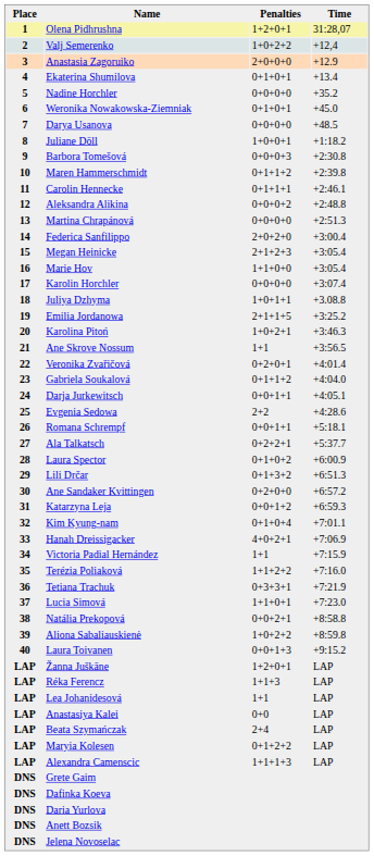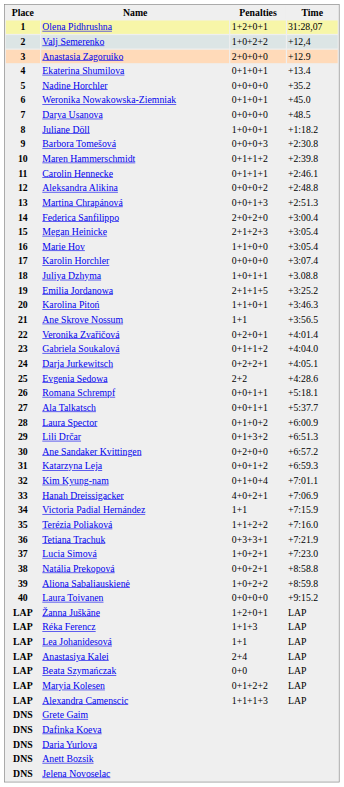 <table style="border-style:solid; border-width:1px; border-color:#808080; background-color:#EFEFEF;" cellspacing="2" cellpadding="2" width="550">
 <tr bgcolor="#EFEFEF">
 <th>Place</th>
 <th>Name</th>
 <th>Penalties</th>
 <th>Time</th>
 </tr>
 <tr bgcolor="#F7F6A8">
 <th>1</th>
 <td> <a href='#'>Olena Pidhrushna</a></td>
 <td>1+2+0+1</td>
 <td>31:28,07</td>
 </tr>
 <tr valign="top" bgcolor="#DCE5E5">
 <th>2</th>
 <td> <a href='#'>Valj Semerenko</a></td>
 <td>1+0+2+2</td>
 <td>+12,4</td>
 </tr>
 <tr valign="top" bgcolor="#FFDAB9">
 <th>3</th>
 <td> <a href='#'>Anastasia Zagoruiko</a></td>
 <td>2+0+0+0</td>
 <td>+12.9</td>
 </tr>
 <tr>
 <th>4</th>
 <td> <a href='#'>Ekaterina Shumilova</a></td>
 <td>0+1+0+1</td>
 <td>+13.4</td>
 </tr>
 <tr>
 <th>5</th>
 <td> <a href='#'>Nadine Horchler</a></td>
 <td>0+0+0+0</td>
 <td>+35.2</td>
 </tr>
 <tr>
 <th>6</th>
 <td> <a href='#'>Weronika Nowakowska-Ziemniak</a></td>
 <td>0+1+0+1</td>
 <td>+45.0</td>
 </tr>
 <tr>
 <th>7</th>
 <td> <a href='#'>Darya Usanova</a></td>
 <td>0+0+0+0</td>
 <td>+48.5</td>
 </tr>
 <tr>
 <th>8</th>
 <td> <a href='#'>Juliane Döll</a></td>
 <td>1+0+0+1</td>
 <td>+1:18.2</td>
 </tr>
 <tr>
 <th>9</th>
 <td> <a href='#'>Barbora Tomešová</a></td>
 <td>0+0+0+3</td>
 <td>+2:30.8</td>
 </tr>
 <tr>
 <th>10</th>
 <td> <a href='#'>Maren Hammerschmidt</a></td>
 <td>0+1+1+2</td>
 <td>+2:39.8</td>
 </tr>
 <tr>
 <th>11</th>
 <td> <a href='#'>Carolin Hennecke</a></td>
 <td>0+1+1+1</td>
 <td>+2:46.1</td>
 </tr>
 <tr>
 <th>12</th>
 <td> <a href='#'>Aleksandra Alikina</a></td>
 <td>0+0+0+2</td>
 <td>+2:48.8</td>
 </tr>
 <tr>
 <th>13</th>
 <td> <a href='#'>Martina Chrapánová</a></td>
-<td>0+0+0+0</td>
+<td>0+0+1+3</td>
 <td>+2:51.3</td>
 </tr>
 <tr>
 <th>14</th>
 <td> <a href='#'>Federica Sanfilippo</a></td>
 <td>2+0+2+0</td>
 <td>+3:00.4</td>
 </tr>
 <tr>
 <th>15</th>
 <td> <a href='#'>Megan Heinicke</a></td>
 <td>2+1+2+3</td>
 <td>+3:05.4</td>
 </tr>
 <tr>
 <th>16</th>
 <td> <a href='#'>Marie Hov</a></td>
 <td>1+1+0+0</td>
 <td>+3:05.4</td>
 </tr>
 <tr>
 <th>17</th>
 <td> <a href='#'>Karolin Horchler</a></td>
 <td>0+0+0+0</td>
 <td>+3:07.4</td>
 </tr>
 <tr>
 <th>18</th>
 <td> <a href='#'>Juliya Dzhyma</a></td>
 <td>1+0+1+1</td>
 <td>+3.08.8</td>
 </tr>
 <tr>
 <th>19</th>
 <td> <a href='#'>Emilia Jordanowa</a></td>
 <td>2+1+1+5</td>
 <td>+3:25.2</td>
 </tr>
 <tr>
 <th>20</th>
 <td> <a href='#'>Karolina Pitoń</a></td>
-<td>1+0+2+1</td>
+<td>1+1+0+1</td>
 <td>+3:46.3</td>
 </tr>
 <tr>
 <th>21</th>
 <td> <a href='#'>Ane Skrove Nossum</a></td>
 <td>1+1</td>
 <td>+3:56.5</td>
 </tr>
 <tr>
 <th>22</th>
 <td> <a href='#'>Veronika Zvařičová</a></td>
 <td>0+2+0+1</td>
 <td>+4:01.4</td>
 </tr>
 <tr>
 <th>23</th>
 <td> <a href='#'>Gabriela Soukalová</a></td>
 <td>0+1+1+2</td>
 <td>+4:04.0</td>
 </tr>
 <tr>
 <th>24</th>
 <td> <a href='#'>Darja Jurkewitsch</a></td>
-<td>0+0+1+1</td>
+<td>0+2+2+1</td>
 <td>+4:05.1</td>
 </tr>
 <tr>
 <th>25</th>
 <td> <a href='#'>Evgenia Sedowa</a></td>
 <td>2+2</td>
 <td>+4:28.6</td>
 </tr>
 <tr>
 <th>26</th>
 <td> <a href='#'>Romana Schrempf</a></td>
 <td>0+0+1+1</td>
 <td>+5:18.1</td>
 </tr>
 <tr>
 <th>27</th>
 <td> <a href='#'>Ala Talkatsch</a></td>
-<td>0+2+2+1</td>
+<td>0+0+1+1</td>
 <td>+5:37.7</td>
 </tr>
 <tr>
 <th>28</th>
 <td> <a href='#'>Laura Spector</a></td>
 <td>0+1+0+2</td>
 <td>+6:00.9</td>
 </tr>
 <tr>
 <th>29</th>
 <td> <a href='#'>Lili Drčar</a></td>
 <td>0+1+3+2</td>
 <td>+6:51.3</td>
 </tr>
 <tr>
 <th>30</th>
 <td> <a href='#'>Ane Sandaker Kvittingen</a></td>
 <td>0+2+0+0</td>
 <td>+6:57.2</td>
 </tr>
 <tr>
 <th>31</th>
 <td> <a href='#'>Katarzyna Leja</a></td>
 <td>0+0+1+2</td>
 <td>+6:59.3</td>
 </tr>
 <tr>
 <th>32</th>
 <td> <a href='#'>Kim Kyung-nam</a></td>
 <td>0+1+0+4</td>
 <td>+7:01.1</td>
 </tr>
 <tr>
 <th>33</th>
 <td> <a href='#'>Hanah Dreissigacker</a></td>
 <td>4+0+2+1</td>
 <td>+7:06.9</td>
 </tr>
 <tr>
 <th>34</th>
 <td> <a href='#'>Victoria Padial Hernández</a></td>
 <td>1+1</td>
 <td>+7:15.9</td>
 </tr>
 <tr>
 <th>35</th>
 <td> <a href='#'>Terézia Poliaková</a></td>
 <td>1+1+2+2</td>
 <td>+7:16.0</td>
 </tr>
 <tr>
 <th>36</th>
 <td> <a href='#'>Tetiana Trachuk</a></td>
 <td>0+3+3+1</td>
 <td>+7:21.9</td>
 </tr>
 <tr>
 <th>37</th>
 <td> <a href='#'>Lucia Simová</a></td>
-<td>1+1+0+1</td>
+<td>1+0+2+1</td>
 <td>+7:23.0</td>
 </tr>
 <tr>
 <th>38</th>
 <td> <a href='#'>Natália Prekopová</a></td>
 <td>0+0+2+1</td>
 <td>+8:58.8</td>
 </tr>
 <tr>
 <th>39</th>
 <td> <a href='#'>Aliona Sabaliauskienė</a></td>
 <td>1+0+2+2</td>
 <td>+8:59.8</td>
 </tr>
 <tr>
 <th>40</th>
 <td> <a href='#'>Laura Toivanen</a></td>
-<td>0+0+1+3</td>
+<td>0+0+0+0</td>
 <td>+9:15.2</td>
 </tr>
 <tr>
 <th>LAP</th>
 <td> <a href='#'>Žanna Juškāne</a></td>
 <td>1+2+0+1</td>
 <td>LAP</td>
 </tr>
 <tr>
 <th>LAP</th>
 <td> <a href='#'>Réka Ferencz</a></td>
 <td>1+1+3</td>
 <td>LAP</td>
 </tr>
 <tr>
 <th>LAP</th>
 <td> <a href='#'>Lea Johanidesová</a></td>
 <td>1+1</td>
 <td>LAP</td>
 </tr>
 <tr>
 <th>LAP</th>
 <td> <a href='#'>Anastasiya Kalei</a></td>
-<td>0+0</td>
+<td>2+4</td>
 <td>LAP</td>
 </tr>
 <tr>
 <th>LAP</th>
 <td> <a href='#'>Beata Szymańczak</a></td>
-<td>2+4</td>
+<td>0+0</td>
 <td>LAP</td>
 </tr>
 <tr>
 <th>LAP</th>
 <td> <a href='#'>Maryia Kolesen</a></td>
 <td>0+1+2+2</td>
 <td>LAP</td>
 </tr>
 <tr>
 <th>LAP</th>
 <td> <a href='#'>Alexandra Camenscic</a></td>
 <td>1+1+1+3</td>
 <td>LAP</td>
 </tr>
 <tr>
 <th>DNS</th>
 <td> <a href='#'>Grete Gaim</a></td>
 <td></td>
 <td></td>
 </tr>
 <tr>
 <th>DNS</th>
 <td> <a href='#'>Dafinka Koeva</a></td>
 <td></td>
 <td></td>
 </tr>
 <tr>
 <th>DNS</th>
 <td> <a href='#'>Daria Yurlova</a></td>
 <td></td>
 <td></td>
 </tr>
 <tr>
 <th>DNS</th>
 <td> <a href='#'>Anett Bozsik</a></td>
 <td></td>
 <td></td>
 </tr>
 <tr>
 <th>DNS</th>
 <td> <a href='#'>Jelena Novoselac</a></td>
 <td></td>
 <td></td>
 </tr>
 </table>
